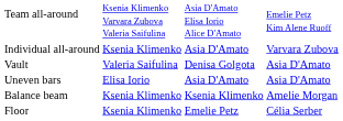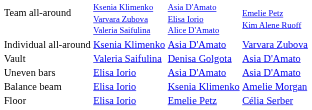 <table>
 <tr>
 <td>Team all-around</td>
 <td> <br> <small> <a href='#'>Ksenia Klimenko</a> <br> <a href='#'>Varvara Zubova</a> <br> <a href='#'>Valeria Saifulina</a> </small></td>
 <td> <br> <small> <a href='#'>Asia D'Amato</a> <br> <a href='#'>Elisa Iorio</a> <br> <a href='#'>Alice D'Amato</a> </small></td>
 <td> <br> <small> <a href='#'>Emelie Petz</a> <br> <a href='#'>Kim Alene Ruoff</a> </small></td>
 </tr>
 <tr>
 <td>Individual all-around</td>
 <td><a href='#'>Ksenia Klimenko</a> <br> </td>
 <td><a href='#'>Asia D'Amato</a> <br> </td>
 <td><a href='#'>Varvara Zubova</a> <br> </td>
 </tr>
 <tr>
 <td>Vault</td>
 <td><a href='#'>Valeria Saifulina</a> <br> </td>
 <td><a href='#'>Denisa Golgota</a> <br> </td>
 <td><a href='#'>Asia D'Amato</a> <br> </td>
 </tr>
 <tr>
 <td>Uneven bars</td>
 <td><a href='#'>Elisa Iorio</a> <br> </td>
 <td><a href='#'>Asia D'Amato</a> <br> </td>
 <td><a href='#'>Asia D'Amato</a> <br> </td>
 </tr>
 <tr>
 <td>Balance beam</td>
-<td><a href='#'>Ksenia Klimenko</a> <br> </td>
+<td><a href='#'>Elisa Iorio</a> <br> </td>
 <td><a href='#'>Ksenia Klimenko</a> <br> </td>
 <td><a href='#'>Amelie Morgan</a> <br> </td>
 </tr>
 <tr>
 <td>Floor</td>
-<td><a href='#'>Ksenia Klimenko</a> <br> </td>
+<td><a href='#'>Elisa Iorio</a> <br> </td>
 <td><a href='#'>Emelie Petz</a> <br> </td>
 <td><a href='#'>Célia Serber</a> <br> </td>
 </tr>
 </table>
